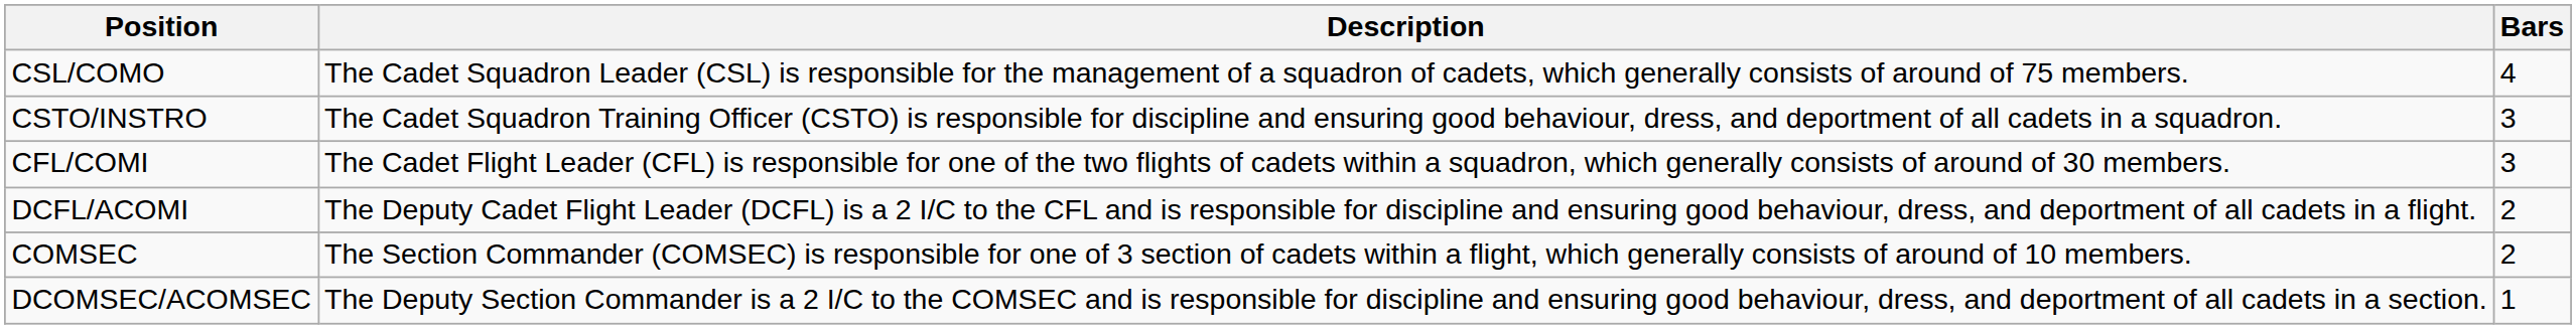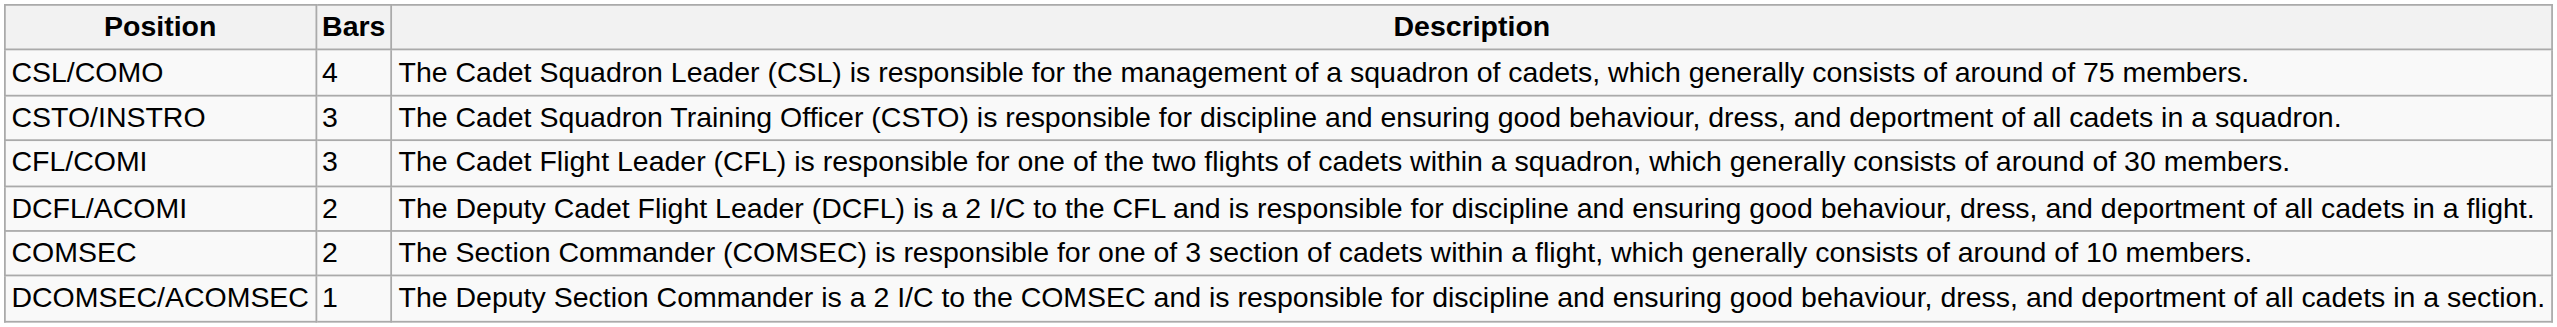 <table class="wikitable">
 <tr>
 <th>Position</th>
+<th>Bars</th>
 <th>Description</th>
-<th>Bars</th>
 </tr>
 <tr>
 <td>CSL/COMO</td>
+<td>4</td>
 <td>The Cadet Squadron Leader (CSL) is responsible for the management of a squadron of cadets, which generally consists of around of 75 members.</td>
-<td>4</td>
 </tr>
 <tr>
 <td>CSTO/INSTRO</td>
+<td>3</td>
 <td>The Cadet Squadron Training Officer (CSTO) is responsible for discipline and ensuring good behaviour, dress, and deportment of all cadets in a squadron.</td>
-<td>3</td>
 </tr>
 <tr>
 <td>CFL/COMI</td>
+<td>3</td>
 <td>The Cadet Flight Leader (CFL) is responsible for one of the two flights of cadets within a squadron, which generally consists of around of 30 members.</td>
-<td>3</td>
 </tr>
 <tr>
 <td>DCFL/ACOMI</td>
+<td>2</td>
 <td>The Deputy Cadet Flight Leader (DCFL) is a 2 I/C to the CFL and is responsible for discipline and ensuring good behaviour, dress, and deportment of all cadets in a flight.</td>
-<td>2</td>
 </tr>
 <tr>
 <td>COMSEC</td>
+<td>2</td>
 <td>The Section Commander (COMSEC) is responsible for one of 3 section of cadets within a flight, which generally consists of around of 10 members.</td>
-<td>2</td>
 </tr>
 <tr>
 <td>DCOMSEC/ACOMSEC</td>
+<td>1</td>
 <td>The Deputy Section Commander is a 2 I/C to the COMSEC and is responsible for discipline and ensuring good behaviour, dress, and deportment of all cadets in a section.</td>
-<td>1</td>
 </tr>
 </table>
